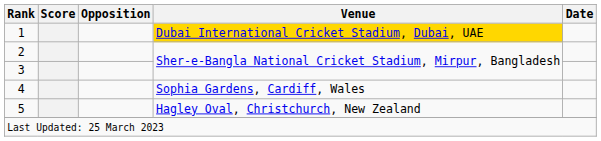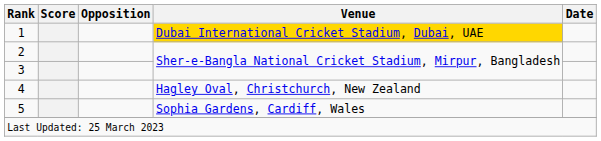 <table class="wikitable plainrowheaders sortable">
 <tr>
 <th scope=col>Rank</th>
 <th scope=col>Score</th>
 <th scope=col>Opposition</th>
 <th scope=col>Venue</th>
 <th scope=col>Date</th>
 </tr>
 <tr>
 <td align=center>1</td>
 <th scope=row style=text-align:center;></th>
 <td></td>
 <td style="background: gold;"><a href='#'>Dubai International Cricket Stadium</a>, <a href='#'>Dubai</a>, UAE</td>
 <td></td>
 </tr>
 <tr>
 <td align=center>2</td>
 <th scope=row style=text-align:center;></th>
 <td></td>
 <td rowspan=2><a href='#'>Sher-e-Bangla National Cricket Stadium</a>, <a href='#'>Mirpur</a>, Bangladesh</td>
 <td> </td>
 </tr>
 <tr>
 <td align=center>3</td>
 <th scope=row style=text-align:center;></th>
 <td></td>
 <td></td>
 </tr>
 <tr>
 <td align=center>4</td>
 <th scope=row style=text-align:center;></th>
 <td></td>
-<td><a href='#'>Sophia Gardens</a>, <a href='#'>Cardiff</a>, Wales</td>
+<td><a href='#'>Hagley Oval</a>, <a href='#'>Christchurch</a>, New Zealand</td>
 <td></td>
 </tr>
 <tr>
 <td align=center>5</td>
 <th scope=row style=text-align:center;></th>
 <td></td>
-<td><a href='#'>Hagley Oval</a>, <a href='#'>Christchurch</a>, New Zealand</td>
+<td><a href='#'>Sophia Gardens</a>, <a href='#'>Cardiff</a>, Wales</td>
 <td></td>
 </tr>
 <tr>
 </tr>
 <tr class=sortbottom>
 <td colspan=5><small>Last Updated: 25 March 2023</small></td>
 </tr>
 </table>
